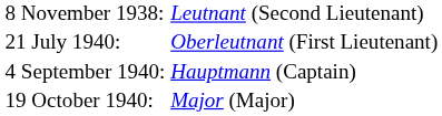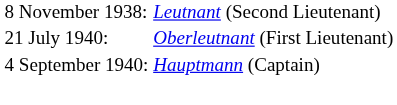 <table style="background: transparent;">
 <tr>
 <td>8 November 1938:</td>
 <td><em><a href='#'>Leutnant</a></em> (Second Lieutenant)</td>
 </tr>
 <tr>
 <td>21 July 1940:</td>
 <td><em><a href='#'>Oberleutnant</a></em> (First Lieutenant)</td>
 </tr>
 <tr>
 <td>4 September 1940:</td>
 <td><em><a href='#'>Hauptmann</a></em> (Captain)</td>
 </tr>
-<tr>
-<td>19 October 1940:</td>
-<td><em><a href='#'>Major</a></em> (Major)</td>
-</tr>
 </table>
